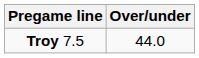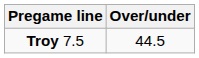 <table class="wikitable">
 <tr align="center">
 <th style=>Pregame line</th>
 <th style=>Over/under</th>
 </tr>
 <tr align="center">
 <td><strong>Troy</strong> 7.5</td>
-<td>44.0</td>
+<td>44.5</td>
 </tr>
 </table>
